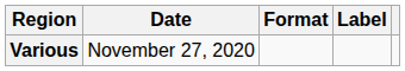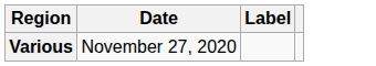 <table class="wikitable plainrowheaders">
 <tr>
 <th scope="col">Region</th>
 <th scope="col">Date</th>
-<th scope="col">Format</th>
 <th scope="col">Label</th>
 <th scope="col"></th>
 </tr>
 <tr>
 <th scope="row">Various</th>
 <td>November 27, 2020</td>
 <td></td>
 <td></td>
-<td></td>
 </tr>
 </table>
